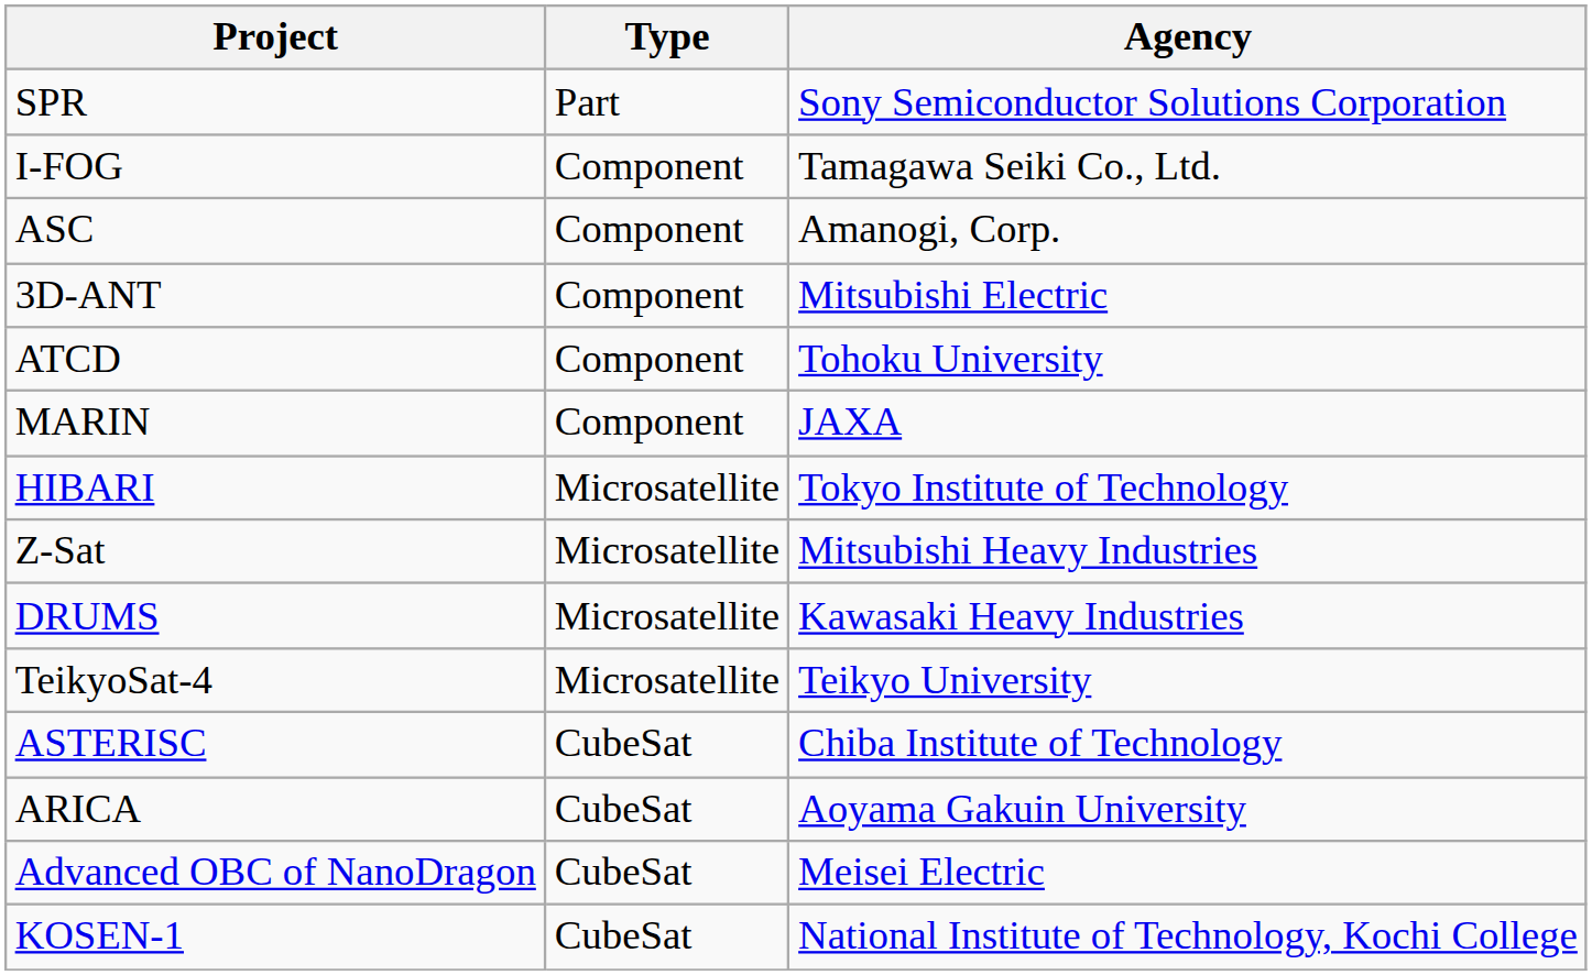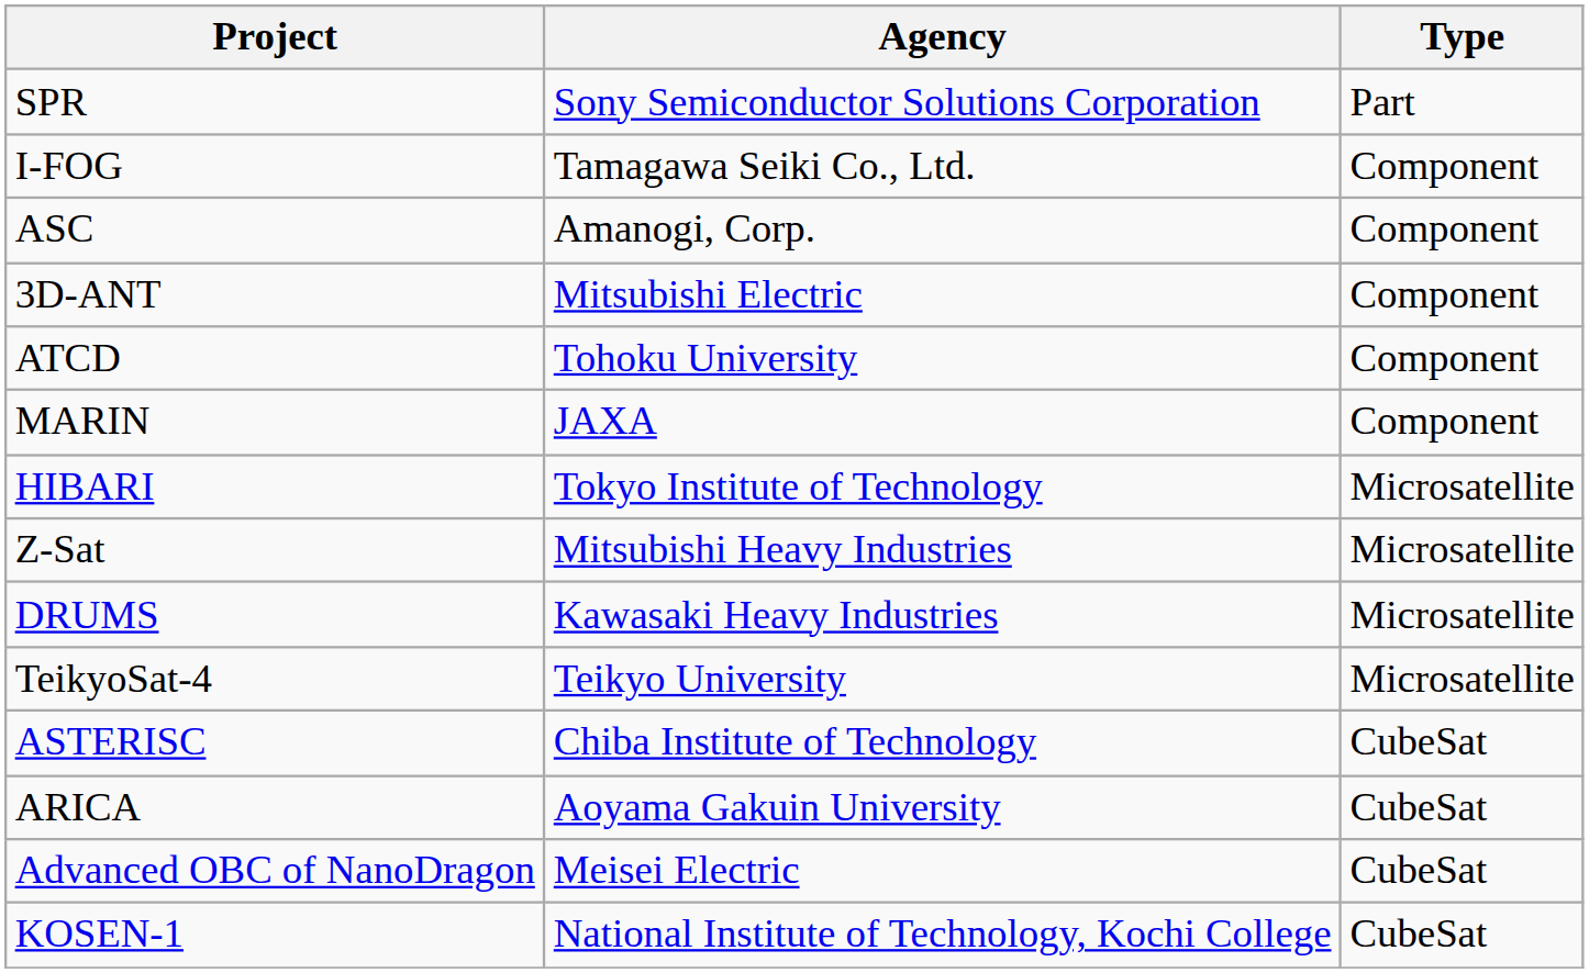 <table class="wikitable">
 <tr>
 <th>Project</th>
+<th>Agency</th>
 <th>Type</th>
-<th>Agency</th>
 </tr>
 <tr>
 <td nowrap>SPR</td>
+<td><a href='#'>Sony Semiconductor Solutions Corporation</a></td>
 <td>Part</td>
-<td><a href='#'>Sony Semiconductor Solutions Corporation</a></td>
 </tr>
 <tr>
 <td>I-FOG</td>
+<td>Tamagawa Seiki Co., Ltd.</td>
 <td>Component</td>
-<td>Tamagawa Seiki Co., Ltd.</td>
 </tr>
 <tr>
 <td>ASC</td>
+<td>Amanogi, Corp.</td>
 <td>Component</td>
-<td>Amanogi, Corp.</td>
 </tr>
 <tr>
 <td>3D-ANT</td>
+<td><a href='#'>Mitsubishi Electric</a></td>
 <td>Component</td>
-<td><a href='#'>Mitsubishi Electric</a></td>
 </tr>
 <tr>
 <td>ATCD</td>
+<td><a href='#'>Tohoku University</a></td>
 <td>Component</td>
-<td><a href='#'>Tohoku University</a></td>
 </tr>
 <tr>
 <td>MARIN</td>
+<td><a href='#'>JAXA</a></td>
 <td>Component</td>
-<td><a href='#'>JAXA</a></td>
 </tr>
 <tr>
 <td><a href='#'>HIBARI</a></td>
+<td><a href='#'>Tokyo Institute of Technology</a></td>
 <td>Microsatellite</td>
-<td><a href='#'>Tokyo Institute of Technology</a></td>
 </tr>
 <tr>
 <td>Z-Sat</td>
+<td><a href='#'>Mitsubishi Heavy Industries</a></td>
 <td>Microsatellite</td>
-<td><a href='#'>Mitsubishi Heavy Industries</a></td>
 </tr>
 <tr>
 <td><a href='#'>DRUMS</a></td>
+<td><a href='#'>Kawasaki Heavy Industries</a></td>
 <td>Microsatellite</td>
-<td><a href='#'>Kawasaki Heavy Industries</a></td>
 </tr>
 <tr>
 <td>TeikyoSat-4</td>
+<td><a href='#'>Teikyo University</a></td>
 <td>Microsatellite</td>
-<td><a href='#'>Teikyo University</a></td>
 </tr>
 <tr>
 <td><a href='#'>ASTERISC</a></td>
+<td><a href='#'>Chiba Institute of Technology</a></td>
 <td>CubeSat</td>
-<td><a href='#'>Chiba Institute of Technology</a></td>
 </tr>
 <tr>
 <td>ARICA</td>
+<td><a href='#'>Aoyama Gakuin University</a></td>
 <td>CubeSat</td>
-<td><a href='#'>Aoyama Gakuin University</a></td>
 </tr>
 <tr>
 <td><a href='#'>Advanced OBC of NanoDragon</a></td>
+<td><a href='#'>Meisei Electric</a></td>
 <td>CubeSat</td>
-<td><a href='#'>Meisei Electric</a></td>
 </tr>
 <tr>
 <td><a href='#'>KOSEN-1</a></td>
+<td><a href='#'>National Institute of Technology, Kochi College</a></td>
 <td>CubeSat</td>
-<td><a href='#'>National Institute of Technology, Kochi College</a></td>
 </tr>
 </table>
